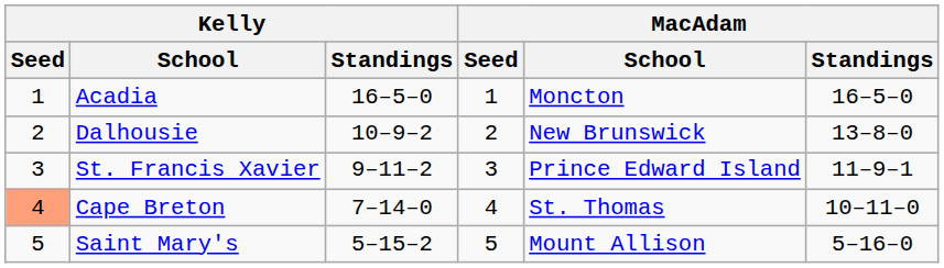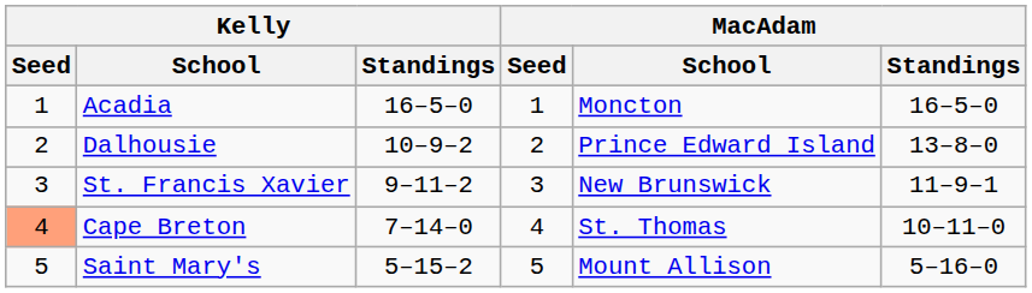 <table class="wikitable">
 <tr>
 <th colspan=3>Kelly</th>
 <th colspan=3>MacAdam</th>
 </tr>
 <tr>
 <th>Seed</th>
 <th>School</th>
 <th>Standings</th>
 <th>Seed</th>
 <th>School</th>
 <th>Standings</th>
 </tr>
 <tr>
 <td align=center>1</td>
 <td><a href='#'>Acadia</a></td>
 <td align=center>16–5–0</td>
 <td align=center>1</td>
 <td><a href='#'>Moncton</a></td>
 <td align=center>16–5–0</td>
 </tr>
 <tr>
 <td align=center>2</td>
 <td><a href='#'>Dalhousie</a></td>
 <td align=center>10–9–2</td>
 <td align=center>2</td>
-<td><a href='#'>New Brunswick</a></td>
+<td><a href='#'>Prince Edward Island</a></td>
 <td align=center>13–8–0</td>
 </tr>
 <tr>
 <td align=center>3</td>
 <td><a href='#'>St. Francis Xavier</a></td>
 <td align=center>9–11–2</td>
 <td align=center>3</td>
-<td><a href='#'>Prince Edward Island</a></td>
+<td><a href='#'>New Brunswick</a></td>
 <td align=center>11–9–1</td>
 </tr>
 <tr>
 <td align=center style="background: lightsalmon;">4</td>
 <td><a href='#'>Cape Breton</a></td>
 <td align=center>7–14–0</td>
 <td align=center>4</td>
 <td><a href='#'>St. Thomas</a></td>
 <td align=center>10–11–0</td>
 </tr>
 <tr>
 <td align=center>5</td>
 <td><a href='#'>Saint Mary's</a></td>
 <td align=center>5–15–2</td>
 <td align=center>5</td>
 <td><a href='#'>Mount Allison</a></td>
 <td align=center>5–16–0</td>
 </tr>
 </table>
